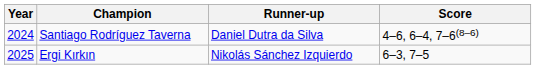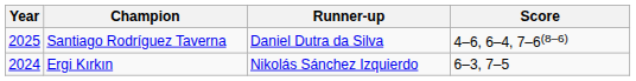 <table class="wikitable" style="font-size:90%">
 <tr>
 <th>Year</th>
 <th width="200">Champion</th>
 <th width="200">Runner-up</th>
 <th width="175">Score</th>
 </tr>
 <tr>
-<td><a href='#'>2024</a></td>
+<td><a href='#'>2025</a></td>
 <td> <a href='#'>Santiago Rodríguez Taverna</a></td>
 <td> <a href='#'>Daniel Dutra da Silva</a></td>
 <td>4–6, 6–4, 7–6<sup>(8–6)</sup></td>
 </tr>
 <tr>
-<td><a href='#'>2025</a></td>
+<td><a href='#'>2024</a></td>
 <td> <a href='#'>Ergi Kırkın</a></td>
 <td> <a href='#'>Nikolás Sánchez Izquierdo</a></td>
 <td>6–3, 7–5</td>
 </tr>
 </table>
